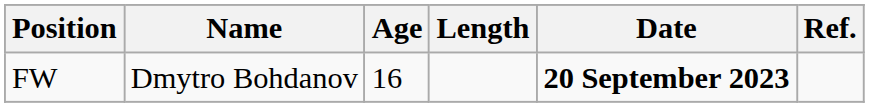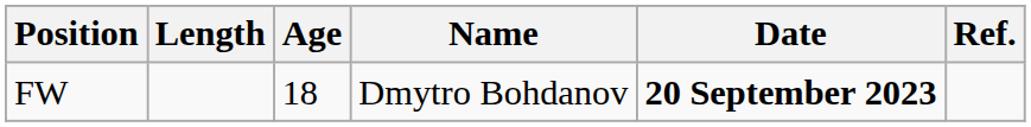 <table class="wikitable">
 <tr>
 <th>Position</th>
+<th>Length</th>
+<th>Age</th>
 <th>Name</th>
-<th>Age</th>
-<th>Length</th>
 <th>Date</th>
 <th>Ref.</th>
 </tr>
 <tr>
 <td>FW</td>
+<td></td>
+<td>18</td>
 <td> Dmytro Bohdanov</td>
-<td>16</td>
-<td></td>
 <td><strong>20 September 2023</strong></td>
 <td></td>
 </tr>
 </table>
